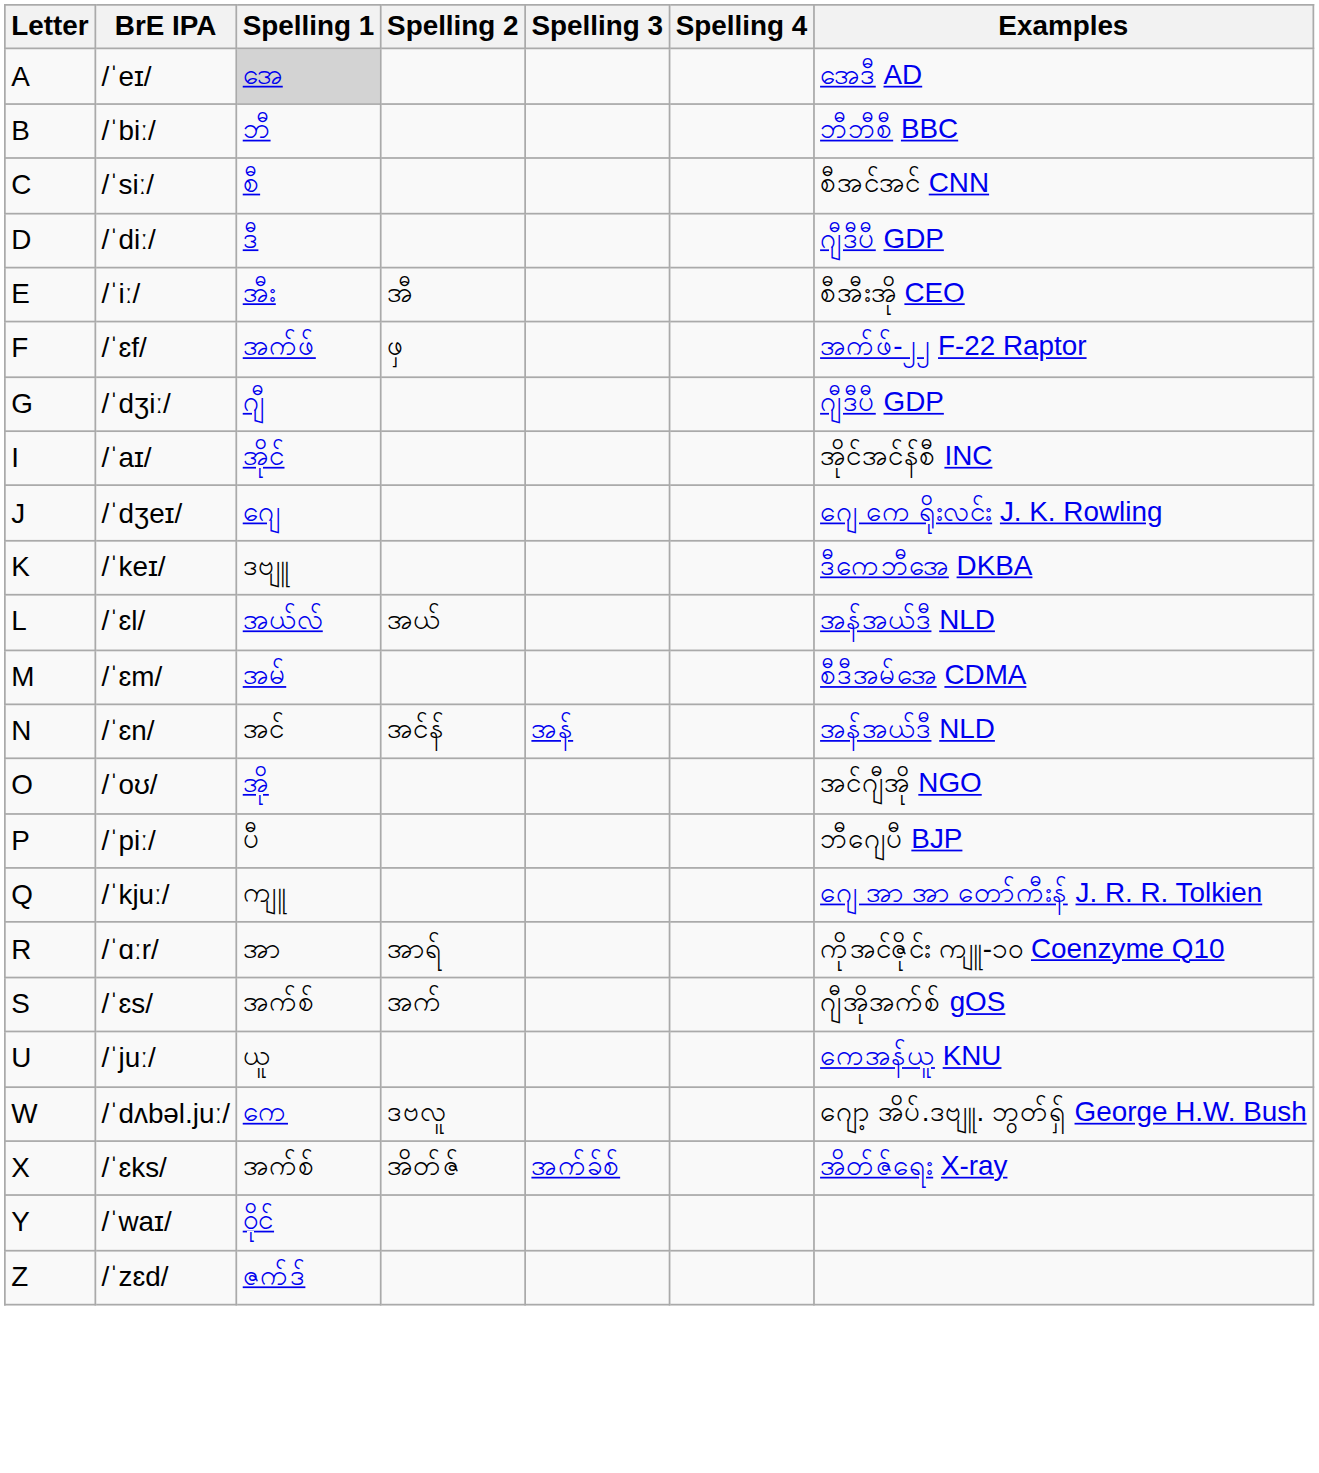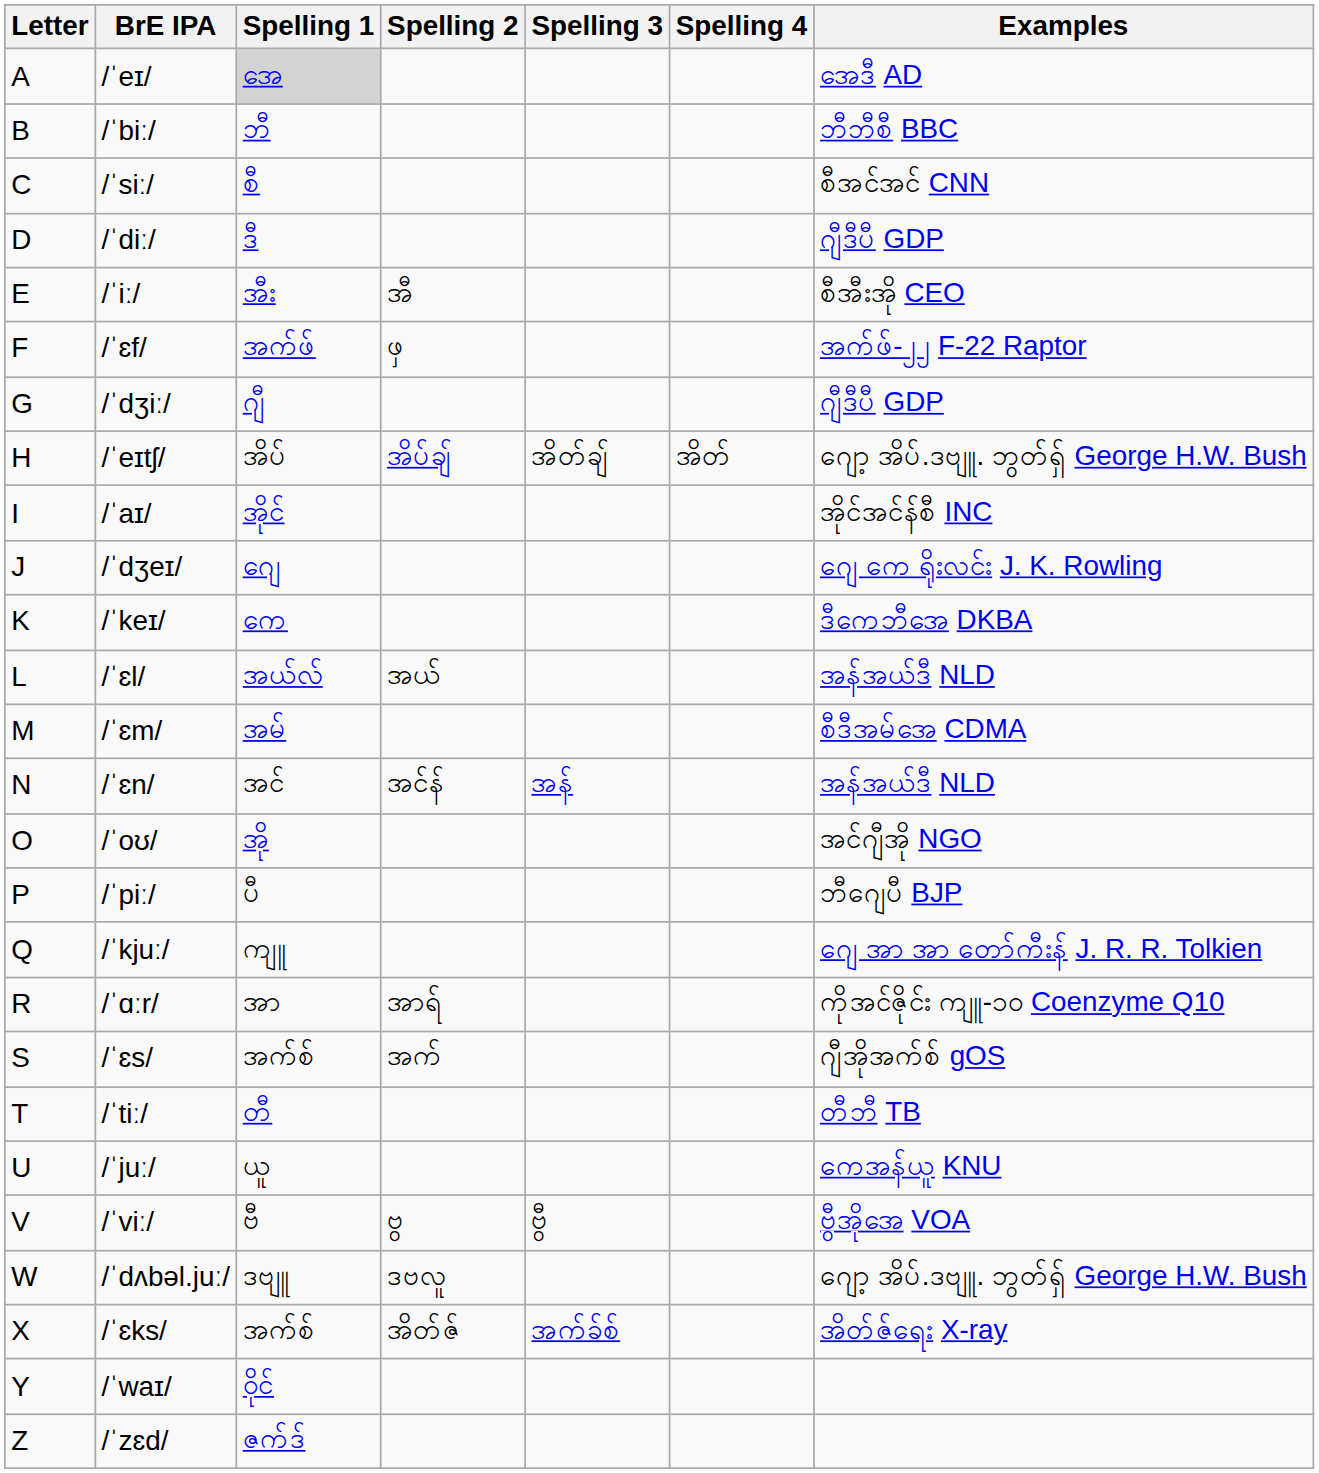 <table class="wikitable">
 <tr>
 <th>Letter</th>
 <th>BrE IPA</th>
 <th>Spelling 1</th>
 <th>Spelling 2</th>
 <th>Spelling 3</th>
 <th>Spelling 4</th>
 <th>Examples</th>
 </tr>
 <tr>
 <td>A</td>
 <td>/ˈeɪ/</td>
 <td style="background: lightgrey;"><a href='#'>အေ</a></td>
 <td></td>
 <td></td>
 <td></td>
 <td><a href='#'>အေဒီ</a> <a href='#'>AD</a></td>
 </tr>
 <tr>
 <td>B</td>
 <td>/ˈbiː/</td>
 <td><a href='#'>ဘီ</a></td>
 <td></td>
 <td></td>
 <td></td>
 <td><a href='#'>ဘီဘီစီ</a> <a href='#'>BBC</a></td>
 </tr>
 <tr>
 <td>C</td>
 <td>/ˈsiː/</td>
 <td><a href='#'>စီ</a></td>
 <td></td>
 <td></td>
 <td></td>
 <td>စီအင်အင် <a href='#'>CNN</a></td>
 </tr>
 <tr>
 <td>D</td>
 <td>/ˈdiː/</td>
 <td><a href='#'>ဒီ</a></td>
 <td></td>
 <td></td>
 <td></td>
 <td><a href='#'>ဂျီဒီပီ</a> <a href='#'>GDP</a></td>
 </tr>
 <tr>
 <td>E</td>
 <td>/ˈiː/</td>
 <td><a href='#'>အီး</a></td>
 <td>အီ</td>
 <td></td>
 <td></td>
 <td>စီအီးအို <a href='#'>CEO</a></td>
 </tr>
 <tr>
 <td>F</td>
 <td>/ˈɛf/</td>
 <td><a href='#'>အက်ဖ်</a></td>
 <td>ဖှ</td>
 <td></td>
 <td></td>
 <td><a href='#'>အက်ဖ်-၂၂</a> <a href='#'>F-22 Raptor</a></td>
 </tr>
 <tr>
 <td>G</td>
 <td>/ˈdʒiː/</td>
 <td><a href='#'>ဂျီ</a></td>
 <td></td>
 <td></td>
 <td></td>
 <td><a href='#'>ဂျီဒီပီ</a> <a href='#'>GDP</a></td>
 </tr>
 <tr>
+<td>H</td>
+<td>/ˈeɪtʃ/</td>
+<td>အိပ်</td>
+<td><a href='#'>အိပ်ချ်</a></td>
+<td>အိတ်ချ်</td>
+<td>အိတ်</td>
+<td>ဂျော့ အိပ်.ဒဗျူ. ဘွတ်ရှ် <a href='#'>George H.W. Bush</a></td>
+</tr>
+<tr>
 <td>I</td>
 <td>/ˈaɪ/</td>
 <td><a href='#'>အိုင်</a></td>
 <td></td>
 <td></td>
 <td></td>
 <td>အိုင်အင်န်စီ <a href='#'>INC</a></td>
 </tr>
 <tr>
 <td>J</td>
 <td>/ˈdʒeɪ/</td>
 <td><a href='#'>ဂျေ</a></td>
 <td></td>
 <td></td>
 <td></td>
 <td><a href='#'>ဂျေ ကေ ရိုးလင်း</a> <a href='#'>J. K. Rowling</a></td>
 </tr>
 <tr>
 <td>K</td>
 <td>/ˈkeɪ/</td>
-<td>ဒဗျူ</td>
+<td><a href='#'>ကေ</a></td>
 <td></td>
 <td></td>
 <td></td>
 <td><a href='#'>ဒီကေဘီအေ</a> <a href='#'>DKBA</a></td>
 </tr>
 <tr>
 <td>L</td>
 <td>/ˈɛl/</td>
 <td><a href='#'>အယ်လ်</a></td>
 <td>အယ်</td>
 <td></td>
 <td></td>
 <td><a href='#'>အန်အယ်ဒီ</a> <a href='#'>NLD</a></td>
 </tr>
 <tr>
 <td>M</td>
 <td>/ˈɛm/</td>
 <td><a href='#'>အမ်</a></td>
 <td></td>
 <td></td>
 <td></td>
 <td><a href='#'>စီဒီအမ်အေ</a> <a href='#'>CDMA</a></td>
 </tr>
 <tr>
 <td>N</td>
 <td>/ˈɛn/</td>
 <td>အင်</td>
 <td>အင်န်</td>
 <td><a href='#'>အန်</a></td>
 <td></td>
 <td><a href='#'>အန်အယ်ဒီ</a> <a href='#'>NLD</a></td>
 </tr>
 <tr>
 <td>O</td>
 <td>/ˈoʊ/</td>
 <td><a href='#'>အို</a></td>
 <td></td>
 <td></td>
 <td></td>
 <td>အင်ဂျီအို <a href='#'>NGO</a></td>
 </tr>
 <tr>
 <td>P</td>
 <td>/ˈpiː/</td>
 <td>ပီ</td>
 <td></td>
 <td></td>
 <td></td>
 <td>ဘီဂျေပီ <a href='#'>BJP</a></td>
 </tr>
 <tr>
 <td>Q</td>
 <td>/ˈkjuː/</td>
 <td>ကျူ</td>
 <td></td>
 <td></td>
 <td></td>
 <td><a href='#'>ဂျေ အာ အာ တော်ကီးန်</a> <a href='#'>J. R. R. Tolkien</a></td>
 </tr>
 <tr>
 <td>R</td>
 <td>/ˈɑːr/</td>
 <td>အာ</td>
 <td>အာရ်</td>
 <td></td>
 <td></td>
 <td>ကိုအင်ဇိုင်း ကျူ-၁၀ <a href='#'>Coenzyme Q10</a></td>
 </tr>
 <tr>
 <td>S</td>
 <td>/ˈɛs/</td>
 <td>အက်စ်</td>
 <td>အက်</td>
 <td></td>
 <td></td>
 <td>ဂျီအိုအက်စ် <a href='#'>gOS</a></td>
 </tr>
 <tr>
+<td>T</td>
+<td>/ˈtiː/</td>
+<td><a href='#'>တီ</a></td>
+<td></td>
+<td></td>
+<td></td>
+<td><a href='#'>တီဘီ</a> <a href='#'>TB</a></td>
+</tr>
+<tr>
 <td>U</td>
 <td>/ˈjuː/</td>
 <td>ယူ</td>
 <td></td>
 <td></td>
 <td></td>
 <td><a href='#'>ကေအန်ယူ</a> <a href='#'>KNU</a></td>
 </tr>
 <tr>
+<td>V</td>
+<td>/ˈviː/</td>
+<td>ဗီ</td>
+<td>ဗွ</td>
+<td>ဗွီ</td>
+<td></td>
+<td><a href='#'>ဗွီအိုအေ</a> <a href='#'>VOA</a></td>
+</tr>
+<tr>
 <td>W</td>
 <td>/ˈdʌbəl.juː/</td>
-<td><a href='#'>ကေ</a></td>
+<td>ဒဗျူ</td>
 <td>ဒဗလူ</td>
 <td></td>
 <td></td>
 <td>ဂျော့ အိပ်.ဒဗျူ. ဘွတ်ရှ် <a href='#'>George H.W. Bush</a></td>
 </tr>
 <tr>
 <td>X</td>
 <td>/ˈɛks/</td>
 <td>အက်စ်</td>
 <td>အိတ်ဇ်</td>
 <td><a href='#'>အက်ခ်စ်</a></td>
 <td></td>
 <td><a href='#'>အိတ်ဇ်ရေး</a> <a href='#'>X-ray</a></td>
 </tr>
 <tr>
 <td>Y</td>
 <td>/ˈwaɪ/</td>
 <td><a href='#'>ဝိုင်</a></td>
 <td></td>
 <td></td>
 <td></td>
 <td></td>
 </tr>
 <tr>
 <td>Z</td>
 <td>/ˈzɛd/</td>
 <td><a href='#'>ဇက်ဒ်</a></td>
 <td></td>
 <td></td>
 <td></td>
 <td></td>
 </tr>
 </table>
